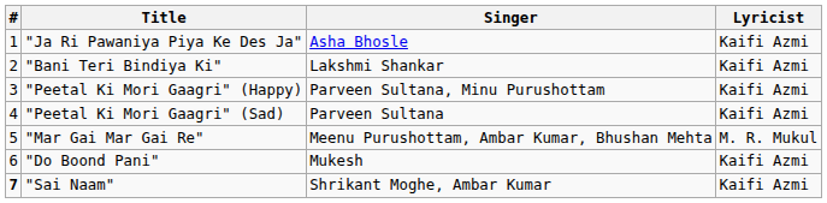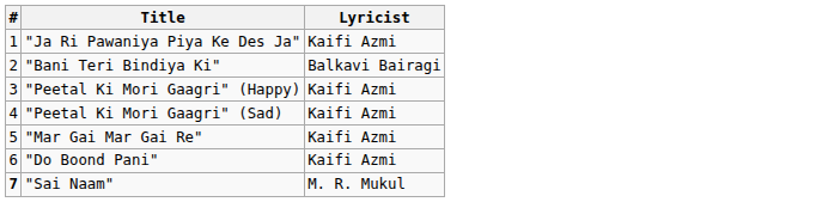 <table class="wikitable" style="font-size:95%;">
 <tr>
 <th>#</th>
 <th>Title</th>
-<th>Singer</th>
 <th>Lyricist</th>
 </tr>
 <tr>
 <td>1</td>
 <td>"Ja Ri Pawaniya Piya Ke Des Ja"</td>
-<td><a href='#'>Asha Bhosle</a></td>
 <td>Kaifi Azmi</td>
 </tr>
 <tr>
 <td>2</td>
 <td>"Bani Teri Bindiya Ki"</td>
-<td>Lakshmi Shankar</td>
-<td>Kaifi Azmi</td>
+<td>Balkavi Bairagi</td>
 </tr>
 <tr>
 <td>3</td>
 <td>"Peetal Ki Mori Gaagri" (Happy)</td>
-<td>Parveen Sultana, Minu Purushottam</td>
 <td>Kaifi Azmi</td>
 </tr>
 <tr>
 <td>4</td>
 <td>"Peetal Ki Mori Gaagri" (Sad)</td>
-<td>Parveen Sultana</td>
 <td>Kaifi Azmi</td>
 </tr>
 <tr>
 <td>5</td>
 <td>"Mar Gai Mar Gai Re"</td>
-<td>Meenu Purushottam, Ambar Kumar, Bhushan Mehta</td>
-<td>M. R. Mukul</td>
+<td>Kaifi Azmi</td>
 </tr>
 <tr>
 <td>6</td>
 <td>"Do Boond Pani"</td>
-<td>Mukesh</td>
 <td>Kaifi Azmi</td>
 </tr>
 <tr>
 <td><strong>7</strong></td>
 <td>"Sai Naam"</td>
-<td>Shrikant Moghe, Ambar Kumar</td>
-<td>Kaifi Azmi</td>
+<td>M. R. Mukul</td>
 </tr>
 </table>
